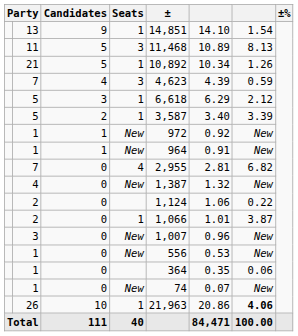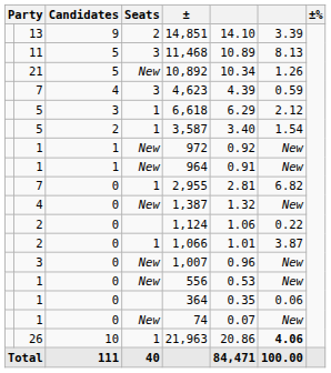 <table class=wikitable>
 <tr>
 <th colspan=2 align=center>Party</th>
 <th>Candidates</th>
 <th>Seats</th>
 <th>±</th>
 <th></th>
 <th></th>
 <th>±%</th>
 </tr>
 <tr>
 <td></td>
 <td align=right>13</td>
 <td align=right>9</td>
-<td align=right>1</td>
+<td align=right>2</td>
 <td align=right>14,851</td>
 <td align=right>14.10</td>
-<td align=right> 1.54</td>
+<td align=right> 3.39</td>
 </tr>
 <tr>
 <td></td>
 <td align=right>11</td>
 <td align=right>5</td>
 <td align=right>3</td>
 <td align=right>11,468</td>
 <td align=right>10.89</td>
 <td align=right> 8.13</td>
 </tr>
 <tr>
 <td></td>
 <td align=right>21</td>
 <td align=right>5</td>
-<td align=right>1</td>
+<td align=right><em>New</em></td>
 <td align=right>10,892</td>
 <td align=right>10.34</td>
 <td align=right> 1.26</td>
 </tr>
 <tr>
 <td></td>
 <td align=right>7</td>
 <td align=right>4</td>
 <td align=right>3</td>
 <td align=right>4,623</td>
 <td align=right>4.39</td>
 <td align=right> 0.59</td>
 </tr>
 <tr>
 <td></td>
 <td align=right>5</td>
 <td align=right>3</td>
 <td align=right>1</td>
 <td align=right>6,618</td>
 <td align=right>6.29</td>
 <td align=right> 2.12</td>
 </tr>
 <tr>
 <td></td>
 <td align=right>5</td>
 <td align=right>2</td>
 <td align=right>1</td>
 <td align=right>3,587</td>
 <td align=right>3.40</td>
-<td align=right> 3.39</td>
+<td align=right> 1.54</td>
 </tr>
 <tr>
 <td></td>
 <td align=right>1</td>
 <td align=right>1</td>
 <td align=right><em>New</em></td>
 <td align=right>972</td>
 <td align=right>0.92</td>
 <td align=right><em>New</em></td>
 </tr>
 <tr>
 <td></td>
 <td align=right>1</td>
 <td align=right>1</td>
 <td align=right><em>New</em></td>
 <td align=right>964</td>
 <td align=right>0.91</td>
 <td align=right><em>New</em></td>
 </tr>
 <tr>
 <td></td>
 <td align=right>7</td>
 <td align=right>0</td>
-<td align=right>4</td>
+<td align=right>1</td>
 <td align=right>2,955</td>
 <td align=right>2.81</td>
 <td align=right> 6.82</td>
 </tr>
 <tr>
 <td></td>
 <td align=right>4</td>
 <td align=right>0</td>
 <td align=right><em>New</em></td>
 <td align=right>1,387</td>
 <td align=right>1.32</td>
 <td align=right><em>New</em></td>
 </tr>
 <tr>
 <td></td>
 <td align=right>2</td>
 <td align=right>0</td>
 <td align=right></td>
 <td align=right>1,124</td>
 <td align=right>1.06</td>
 <td align=right> 0.22</td>
 </tr>
 <tr>
 <td></td>
 <td align=right>2</td>
 <td align=right>0</td>
 <td align=right>1</td>
 <td align=right>1,066</td>
 <td align=right>1.01</td>
 <td align=right> 3.87</td>
 </tr>
 <tr>
 <td></td>
 <td align=right>3</td>
 <td align=right>0</td>
 <td align=right><em>New</em></td>
 <td align=right>1,007</td>
 <td align=right>0.96</td>
 <td align=right><em>New</em></td>
 </tr>
 <tr>
 <td></td>
 <td align=right>1</td>
 <td align=right>0</td>
 <td align=right><em>New</em></td>
 <td align=right>556</td>
 <td align=right>0.53</td>
 <td align=right><em>New</em></td>
 </tr>
 <tr>
 <td></td>
 <td align=right>1</td>
 <td align=right>0</td>
 <td align=right></td>
 <td align=right>364</td>
 <td align=right>0.35</td>
 <td align=right>0.06</td>
 </tr>
 <tr>
 <td></td>
 <td align=right>1</td>
 <td align=right>0</td>
 <td align=right><em>New</em></td>
 <td align=right>74</td>
 <td align=right>0.07</td>
 <td align=right><em>New</em></td>
 </tr>
 <tr>
 <td></td>
 <td align=right>26</td>
 <td align=right>10</td>
 <td align=right>1</td>
 <td align=right>21,963</td>
 <td align=right>20.86</td>
 <td align=right><strong> 4.06</strong></td>
 </tr>
 <tr style="font-weight:bold; background:rgb(232,232,232);">
 <td colspan=2 align=center>Total</td>
 <td align=right>111</td>
 <td align=right>40</td>
 <td align=center></td>
 <td align=right>84,471</td>
 <td align=center>100.00</td>
 <td align=center></td>
 </tr>
 </table>
